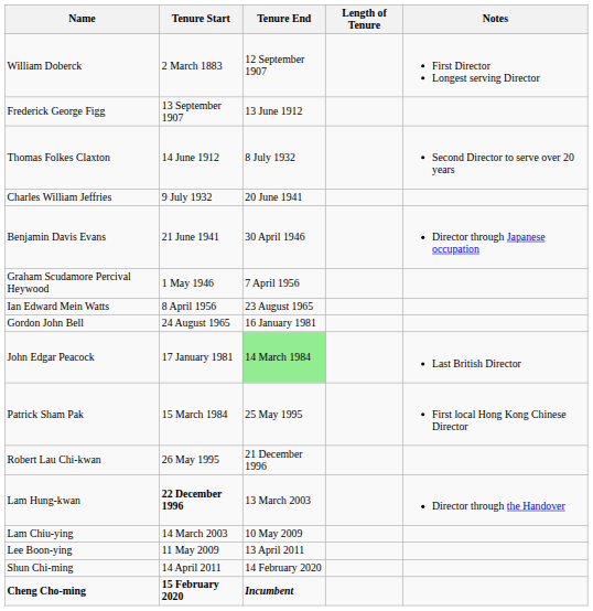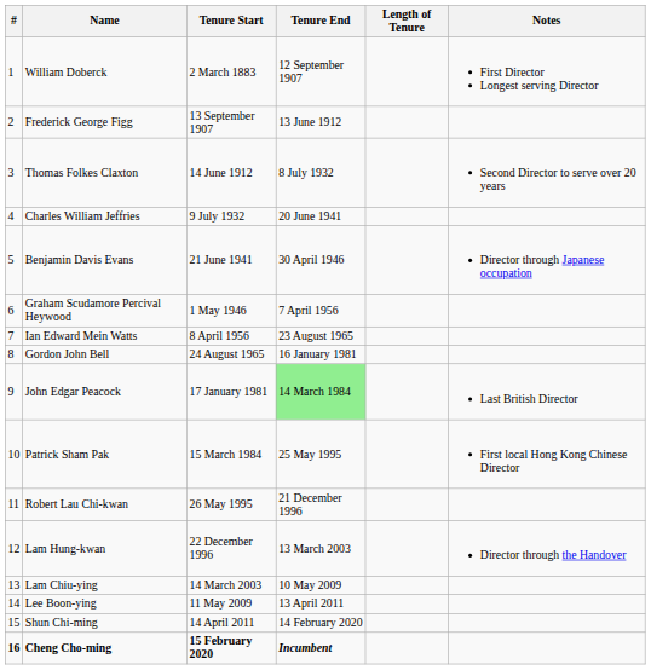 <table class="sortable wikitable">
 <tr>
+<th>#</th>
 <th>Name</th>
 <th>Tenure Start</th>
 <th>Tenure End</th>
 <th>Length of Tenure</th>
 <th>Notes</th>
 </tr>
 <tr>
+<td>1</td>
 <td>William Doberck</td>
 <td>2 March 1883</td>
 <td>12 September 1907</td>
 <td></td>
 <td><br><ul><li>First Director</li><li>Longest serving Director</li></ul></td>
 </tr>
 <tr>
+<td>2</td>
 <td>Frederick George Figg</td>
 <td>13 September 1907</td>
 <td>13 June 1912</td>
 <td></td>
 <td></td>
 </tr>
 <tr>
+<td>3</td>
 <td>Thomas Folkes Claxton</td>
 <td>14 June 1912</td>
 <td>8 July 1932</td>
 <td></td>
 <td><br><ul><li>Second Director to serve over 20 years</li></ul></td>
 </tr>
 <tr>
+<td>4</td>
 <td>Charles William Jeffries</td>
 <td>9 July 1932</td>
 <td>20 June 1941</td>
 <td></td>
 <td></td>
 </tr>
 <tr>
+<td>5</td>
 <td>Benjamin Davis Evans</td>
 <td>21 June 1941</td>
 <td>30 April 1946</td>
 <td></td>
 <td><br><ul><li>Director through <a href='#'>Japanese occupation</a></li></ul></td>
 </tr>
 <tr>
+<td>6</td>
 <td>Graham Scudamore Percival Heywood</td>
 <td>1 May 1946</td>
 <td>7 April 1956</td>
 <td></td>
 <td></td>
 </tr>
 <tr>
+<td>7</td>
 <td>Ian Edward Mein Watts</td>
 <td>8 April 1956</td>
 <td>23 August 1965</td>
 <td></td>
 <td></td>
 </tr>
 <tr>
+<td>8</td>
 <td>Gordon John Bell</td>
 <td>24 August 1965</td>
 <td>16 January 1981</td>
 <td></td>
 <td></td>
 </tr>
 <tr>
+<td>9</td>
 <td>John Edgar Peacock</td>
 <td>17 January 1981</td>
 <td style="background: lightgreen;">14 March 1984</td>
 <td></td>
 <td><br><ul><li>Last British Director</li></ul></td>
 </tr>
 <tr>
+<td>10</td>
 <td>Patrick Sham Pak</td>
 <td>15 March 1984</td>
 <td>25 May 1995</td>
 <td></td>
 <td><br><ul><li>First local Hong Kong Chinese Director</li></ul></td>
 </tr>
 <tr>
+<td>11</td>
 <td>Robert Lau Chi-kwan</td>
 <td>26 May 1995</td>
 <td>21 December 1996</td>
 <td></td>
 <td></td>
 </tr>
 <tr>
+<td>12</td>
 <td>Lam Hung-kwan</td>
-<td><strong>22 December 1996</strong></td>
+<td>22 December 1996</td>
 <td>13 March 2003</td>
 <td></td>
 <td><br><ul><li>Director through <a href='#'>the Handover</a></li></ul></td>
 </tr>
 <tr>
+<td>13</td>
 <td>Lam Chiu-ying</td>
 <td>14 March 2003</td>
 <td>10 May 2009</td>
 <td></td>
 <td></td>
 </tr>
 <tr>
+<td>14</td>
 <td>Lee Boon-ying</td>
 <td>11 May 2009</td>
 <td>13 April 2011</td>
 <td></td>
 <td></td>
 </tr>
 <tr>
+<td>15</td>
 <td>Shun Chi-ming</td>
 <td>14 April 2011</td>
 <td>14 February 2020</td>
 <td></td>
 <td></td>
 </tr>
 <tr>
+<td><strong>16</strong></td>
 <td><strong>Cheng Cho-ming</strong></td>
 <td><strong>15 February 2020</strong></td>
 <td><strong><em>Incumbent</em></strong></td>
 <td><strong></strong></td>
 <td></td>
 </tr>
 </table>
